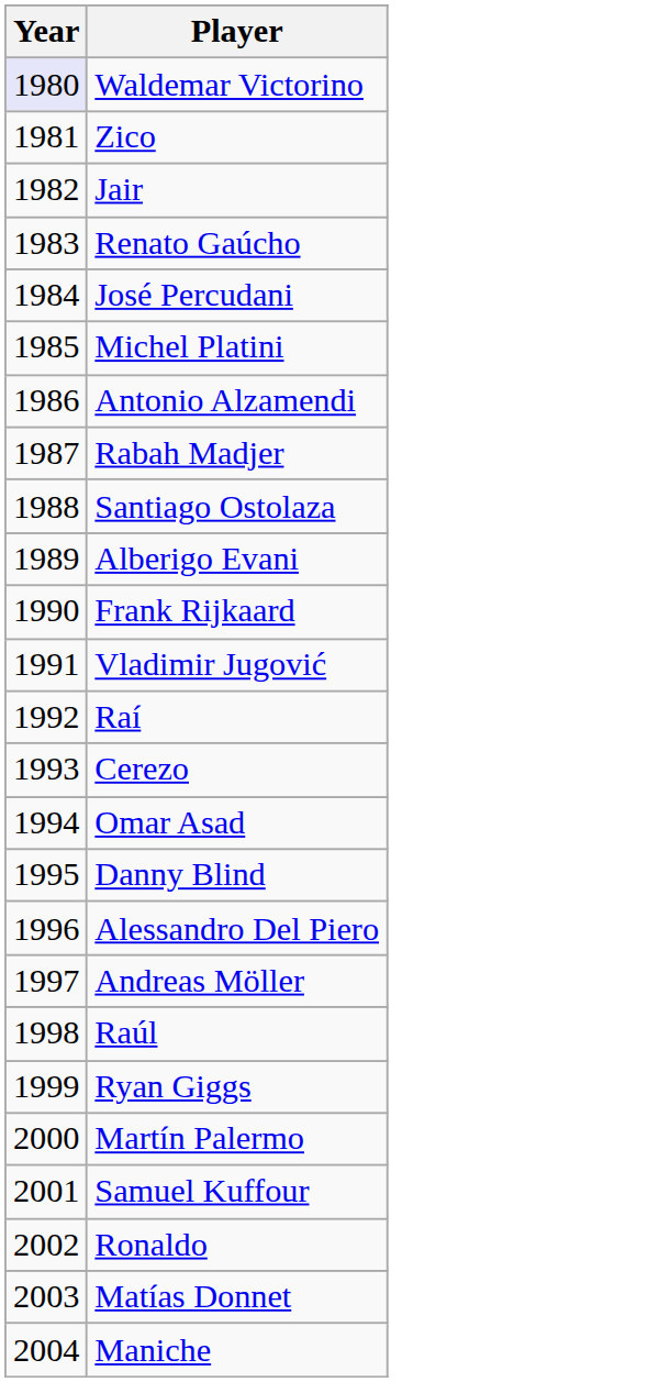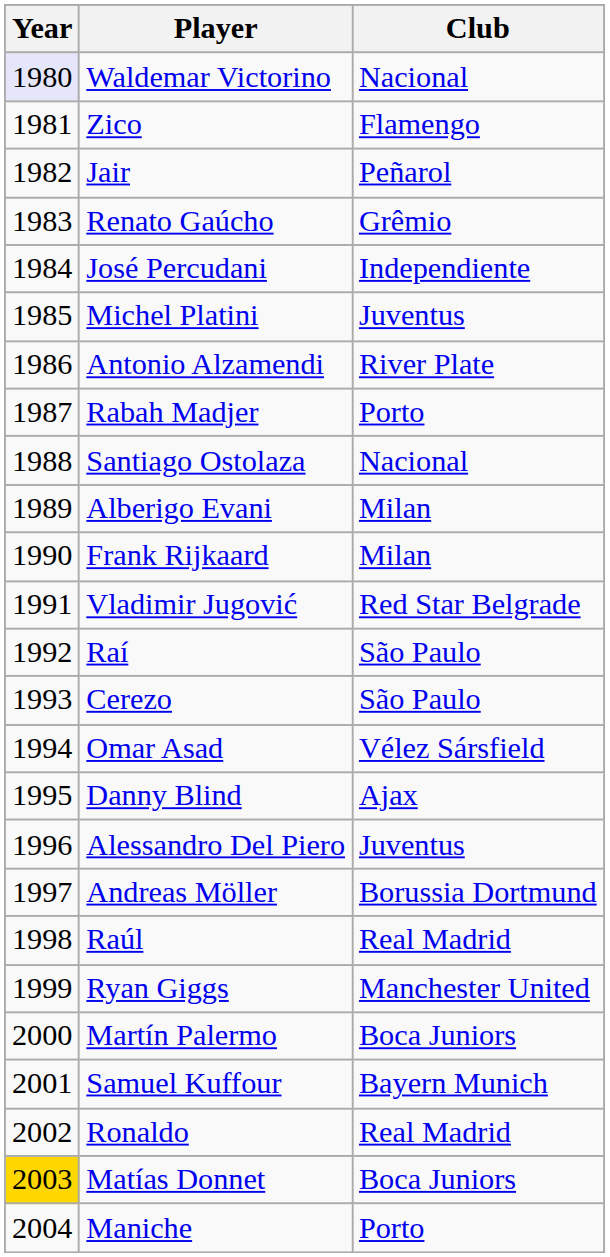 <table class="wikitable">
 <tr>
 <th>Year</th>
 <th>Player</th>
+<th>Club</th>
 </tr>
 <tr>
 <td style="background: lavender;">1980</td>
 <td> <a href='#'>Waldemar Victorino</a></td>
+<td> <a href='#'>Nacional</a></td>
 </tr>
 <tr>
 <td>1981</td>
 <td> <a href='#'>Zico</a></td>
+<td> <a href='#'>Flamengo</a></td>
 </tr>
 <tr>
 <td>1982</td>
 <td> <a href='#'>Jair</a></td>
+<td> <a href='#'>Peñarol</a></td>
 </tr>
 <tr>
 <td>1983</td>
 <td> <a href='#'>Renato Gaúcho</a></td>
+<td> <a href='#'>Grêmio</a></td>
 </tr>
 <tr>
 <td>1984</td>
 <td> <a href='#'>José Percudani</a></td>
+<td> <a href='#'>Independiente</a></td>
 </tr>
 <tr>
 <td>1985</td>
 <td> <a href='#'>Michel Platini</a></td>
+<td> <a href='#'>Juventus</a></td>
 </tr>
 <tr>
 <td>1986</td>
 <td> <a href='#'>Antonio Alzamendi</a></td>
+<td> <a href='#'>River Plate</a></td>
 </tr>
 <tr>
 <td>1987</td>
 <td> <a href='#'>Rabah Madjer</a></td>
+<td> <a href='#'>Porto</a></td>
 </tr>
 <tr>
 <td>1988</td>
 <td> <a href='#'>Santiago Ostolaza</a></td>
+<td> <a href='#'>Nacional</a></td>
 </tr>
 <tr>
 <td>1989</td>
 <td> <a href='#'>Alberigo Evani</a></td>
+<td> <a href='#'>Milan</a></td>
 </tr>
 <tr>
 <td>1990</td>
 <td> <a href='#'>Frank Rijkaard</a></td>
+<td> <a href='#'>Milan</a></td>
 </tr>
 <tr>
 <td>1991</td>
 <td> <a href='#'>Vladimir Jugović</a></td>
+<td> <a href='#'>Red Star Belgrade</a></td>
 </tr>
 <tr>
 <td>1992</td>
 <td> <a href='#'>Raí</a></td>
+<td> <a href='#'>São Paulo</a></td>
 </tr>
 <tr>
 <td>1993</td>
 <td> <a href='#'>Cerezo</a></td>
+<td> <a href='#'>São Paulo</a></td>
 </tr>
 <tr>
 <td>1994</td>
 <td> <a href='#'>Omar Asad</a></td>
+<td> <a href='#'>Vélez Sársfield</a></td>
 </tr>
 <tr>
 <td>1995</td>
 <td> <a href='#'>Danny Blind</a></td>
+<td> <a href='#'>Ajax</a></td>
 </tr>
 <tr>
 <td>1996</td>
 <td> <a href='#'>Alessandro Del Piero</a></td>
+<td> <a href='#'>Juventus</a></td>
 </tr>
 <tr>
 <td>1997</td>
 <td> <a href='#'>Andreas Möller</a></td>
+<td> <a href='#'>Borussia Dortmund</a></td>
 </tr>
 <tr>
 <td>1998</td>
 <td> <a href='#'>Raúl</a></td>
+<td> <a href='#'>Real Madrid</a></td>
 </tr>
 <tr>
 <td>1999</td>
 <td> <a href='#'>Ryan Giggs</a></td>
+<td> <a href='#'>Manchester United</a></td>
 </tr>
 <tr>
 <td>2000</td>
 <td> <a href='#'>Martín Palermo</a></td>
+<td> <a href='#'>Boca Juniors</a></td>
 </tr>
 <tr>
 <td>2001</td>
 <td> <a href='#'>Samuel Kuffour</a></td>
+<td> <a href='#'>Bayern Munich</a></td>
 </tr>
 <tr>
 <td>2002</td>
 <td> <a href='#'>Ronaldo</a></td>
+<td> <a href='#'>Real Madrid</a></td>
 </tr>
 <tr>
-<td>2003</td>
+<td style="background: gold;">2003</td>
 <td> <a href='#'>Matías Donnet</a></td>
+<td> <a href='#'>Boca Juniors</a></td>
 </tr>
 <tr>
 <td>2004</td>
 <td> <a href='#'>Maniche</a></td>
+<td> <a href='#'>Porto</a></td>
 </tr>
 </table>
